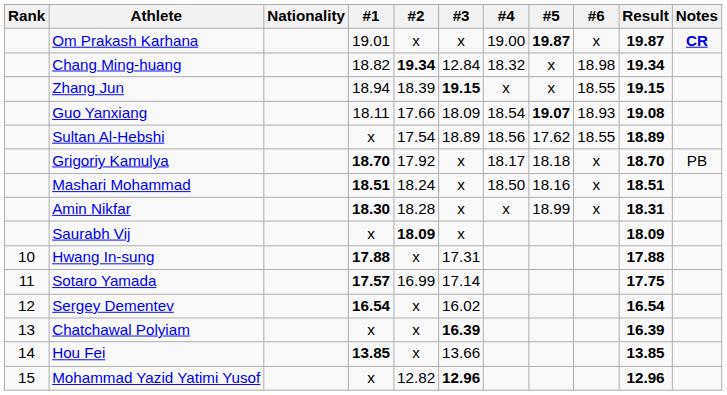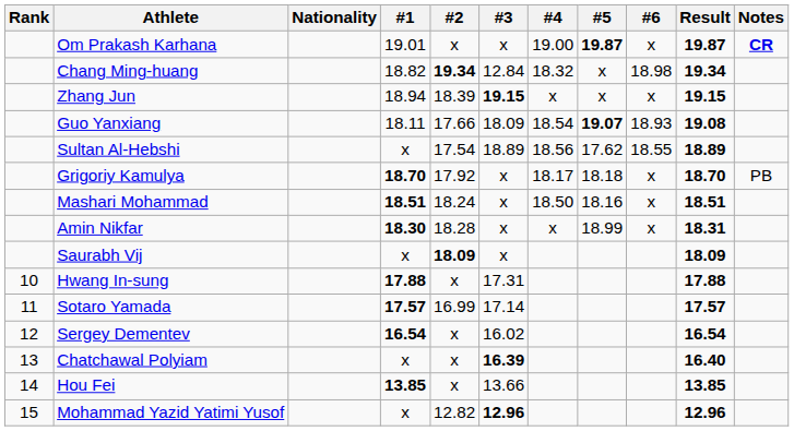 <table class="wikitable sortable" style="text-align:center">
 <tr>
 <th>Rank</th>
 <th>Athlete</th>
 <th>Nationality</th>
 <th>#1</th>
 <th>#2</th>
 <th>#3</th>
 <th>#4</th>
 <th>#5</th>
 <th>#6</th>
 <th>Result</th>
 <th>Notes</th>
 </tr>
 <tr>
 <td></td>
 <td align="left"><a href='#'>Om Prakash Karhana</a></td>
 <td align=left></td>
 <td>19.01</td>
 <td>x</td>
 <td>x</td>
 <td>19.00</td>
 <td><strong>19.87</strong></td>
 <td>x</td>
 <td><strong>19.87</strong></td>
 <td><strong><a href='#'>CR</a></strong></td>
 </tr>
 <tr>
 <td></td>
 <td align="left"><a href='#'>Chang Ming-huang</a></td>
 <td align=left></td>
 <td>18.82</td>
 <td><strong>19.34</strong></td>
 <td>12.84</td>
 <td>18.32</td>
 <td>x</td>
 <td>18.98</td>
 <td><strong>19.34</strong></td>
 <td></td>
 </tr>
 <tr>
 <td></td>
 <td align="left"><a href='#'>Zhang Jun</a></td>
 <td align=left></td>
 <td>18.94</td>
 <td>18.39</td>
 <td><strong>19.15</strong></td>
 <td>x</td>
 <td>x</td>
-<td>18.55</td>
+<td>x</td>
 <td><strong>19.15</strong></td>
 <td></td>
 </tr>
 <tr>
 <td></td>
 <td align="left"><a href='#'>Guo Yanxiang</a></td>
 <td align=left></td>
 <td>18.11</td>
 <td>17.66</td>
 <td>18.09</td>
 <td>18.54</td>
 <td><strong>19.07</strong></td>
 <td>18.93</td>
 <td><strong>19.08</strong></td>
 <td></td>
 </tr>
 <tr>
 <td></td>
 <td align="left"><a href='#'>Sultan Al-Hebshi</a></td>
 <td align=left></td>
 <td>x</td>
 <td>17.54</td>
 <td>18.89</td>
 <td>18.56</td>
 <td>17.62</td>
 <td>18.55</td>
 <td><strong>18.89</strong></td>
 <td></td>
 </tr>
 <tr>
 <td></td>
 <td align="left"><a href='#'>Grigoriy Kamulya</a></td>
 <td align=left></td>
 <td><strong>18.70</strong></td>
 <td>17.92</td>
 <td>x</td>
 <td>18.17</td>
 <td>18.18</td>
 <td>x</td>
 <td><strong>18.70</strong></td>
 <td>PB</td>
 </tr>
 <tr>
 <td></td>
 <td align="left"><a href='#'>Mashari Mohammad</a></td>
 <td align=left></td>
 <td><strong>18.51</strong></td>
 <td>18.24</td>
 <td>x</td>
 <td>18.50</td>
 <td>18.16</td>
 <td>x</td>
 <td><strong>18.51</strong></td>
 <td></td>
 </tr>
 <tr>
 <td></td>
 <td align="left"><a href='#'>Amin Nikfar</a></td>
 <td align=left></td>
 <td><strong>18.30</strong></td>
 <td>18.28</td>
 <td>x</td>
 <td>x</td>
 <td>18.99</td>
 <td>x</td>
 <td><strong>18.31</strong></td>
 <td></td>
 </tr>
 <tr>
 <td></td>
 <td align="left"><a href='#'>Saurabh Vij</a></td>
 <td align=left></td>
 <td>x</td>
 <td><strong>18.09</strong></td>
 <td>x</td>
 <td></td>
 <td></td>
 <td></td>
 <td><strong>18.09</strong></td>
 <td></td>
 </tr>
 <tr>
 <td>10</td>
 <td align="left"><a href='#'>Hwang In-sung</a></td>
 <td align=left></td>
 <td><strong>17.88</strong></td>
 <td>x</td>
 <td>17.31</td>
 <td></td>
 <td></td>
 <td></td>
 <td><strong>17.88</strong></td>
 <td></td>
 </tr>
 <tr>
 <td>11</td>
 <td align="left"><a href='#'>Sotaro Yamada</a></td>
 <td align=left></td>
 <td><strong>17.57</strong></td>
 <td>16.99</td>
 <td>17.14</td>
 <td></td>
 <td></td>
 <td></td>
-<td><strong>17.75</strong></td>
+<td><strong>17.57</strong></td>
 <td></td>
 </tr>
 <tr>
 <td>12</td>
 <td align="left"><a href='#'>Sergey Dementev</a></td>
 <td align=left></td>
 <td><strong>16.54</strong></td>
 <td>x</td>
 <td>16.02</td>
 <td></td>
 <td></td>
 <td></td>
 <td><strong>16.54</strong></td>
 <td></td>
 </tr>
 <tr>
 <td>13</td>
 <td align="left"><a href='#'>Chatchawal Polyiam</a></td>
 <td align=left></td>
 <td>x</td>
 <td>x</td>
 <td><strong>16.39</strong></td>
 <td></td>
 <td></td>
 <td></td>
-<td><strong>16.39</strong></td>
+<td><strong>16.40</strong></td>
 <td></td>
 </tr>
 <tr>
 <td>14</td>
 <td align="left"><a href='#'>Hou Fei</a></td>
 <td align=left></td>
 <td><strong>13.85</strong></td>
 <td>x</td>
 <td>13.66</td>
 <td></td>
 <td></td>
 <td></td>
 <td><strong>13.85</strong></td>
 <td></td>
 </tr>
 <tr>
 <td>15</td>
 <td align="left"><a href='#'>Mohammad Yazid Yatimi Yusof</a></td>
 <td align=left></td>
 <td>x</td>
 <td>12.82</td>
 <td><strong>12.96</strong></td>
 <td></td>
 <td></td>
 <td></td>
 <td><strong>12.96</strong></td>
 <td></td>
 </tr>
 </table>
